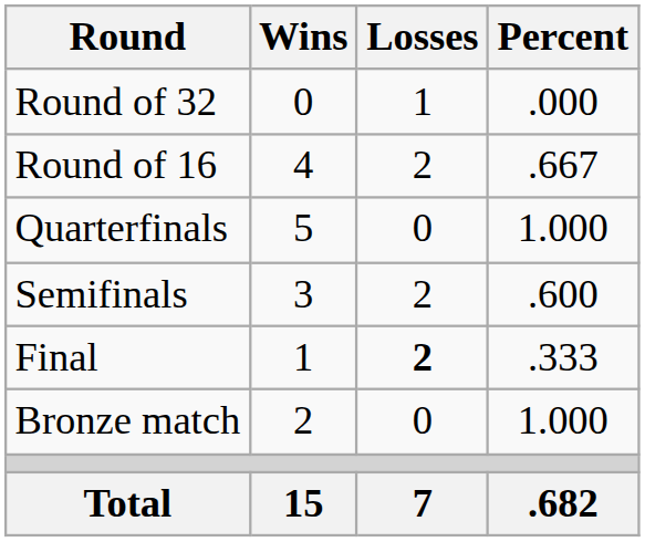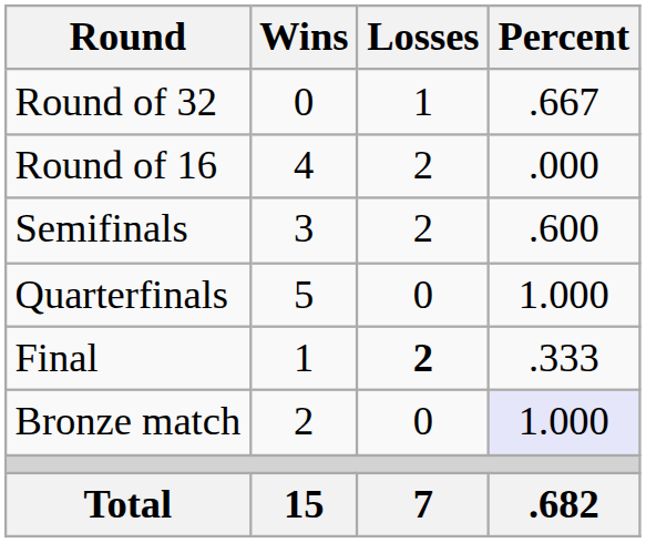 <table class=wikitable>
 <tr>
 <th>Round</th>
 <th>Wins</th>
 <th>Losses</th>
 <th>Percent</th>
 </tr>
 <tr align=center>
 <td align=left>Round of 32</td>
 <td>0</td>
 <td>1</td>
-<td>.000</td>
+<td>.667</td>
 </tr>
 <tr align=center>
 <td align=left>Round of 16</td>
 <td>4</td>
 <td>2</td>
-<td>.667</td>
+<td>.000</td>
+</tr>
+<tr align=center>
+<td align=left>Semifinals</td>
+<td>3</td>
+<td>2</td>
+<td>.600</td>
 </tr>
 <tr align=center>
 <td align=left>Quarterfinals</td>
 <td>5</td>
 <td>0</td>
 <td>1.000</td>
-</tr>
-<tr align=center>
-<td align=left>Semifinals</td>
-<td>3</td>
-<td>2</td>
-<td>.600</td>
 </tr>
 <tr align=center>
 <td align=left>Final</td>
 <td>1</td>
 <td><strong>2</strong></td>
 <td>.333</td>
 </tr>
 <tr align=center>
 <td align=left>Bronze match</td>
 <td>2</td>
 <td>0</td>
-<td>1.000</td>
+<td style="background: lavender;">1.000</td>
 </tr>
 <tr>
 <td colspan=4 bgcolor=lightgray></td>
 </tr>
 <tr>
 <th>Total</th>
 <th>15</th>
 <th>7</th>
 <th>.682</th>
 </tr>
 </table>
